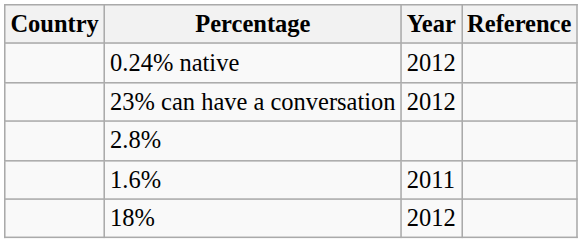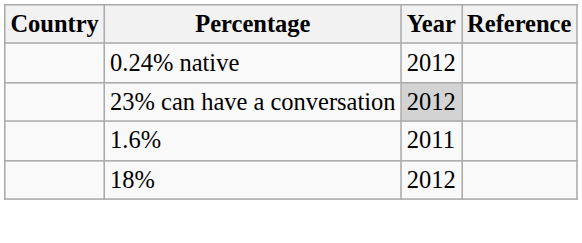 <table class="wikitable sortable">
 <tr>
 <th>Country</th>
 <th>Percentage</th>
 <th>Year</th>
 <th>Reference</th>
 </tr>
 <tr>
 <td></td>
 <td>0.24% native</td>
 <td>2012</td>
 <td></td>
 </tr>
 <tr>
 <td></td>
 <td>23% can have a conversation</td>
-<td>2012</td>
-<td></td>
-</tr>
-<tr>
-<td></td>
-<td>2.8%</td>
-<td></td>
+<td style="background: lightgrey;">2012</td>
 <td></td>
 </tr>
 <tr>
 <td></td>
 <td>1.6%</td>
 <td>2011</td>
 <td></td>
 </tr>
 <tr>
 <td></td>
 <td>18%</td>
 <td>2012</td>
 <td></td>
 </tr>
 </table>
